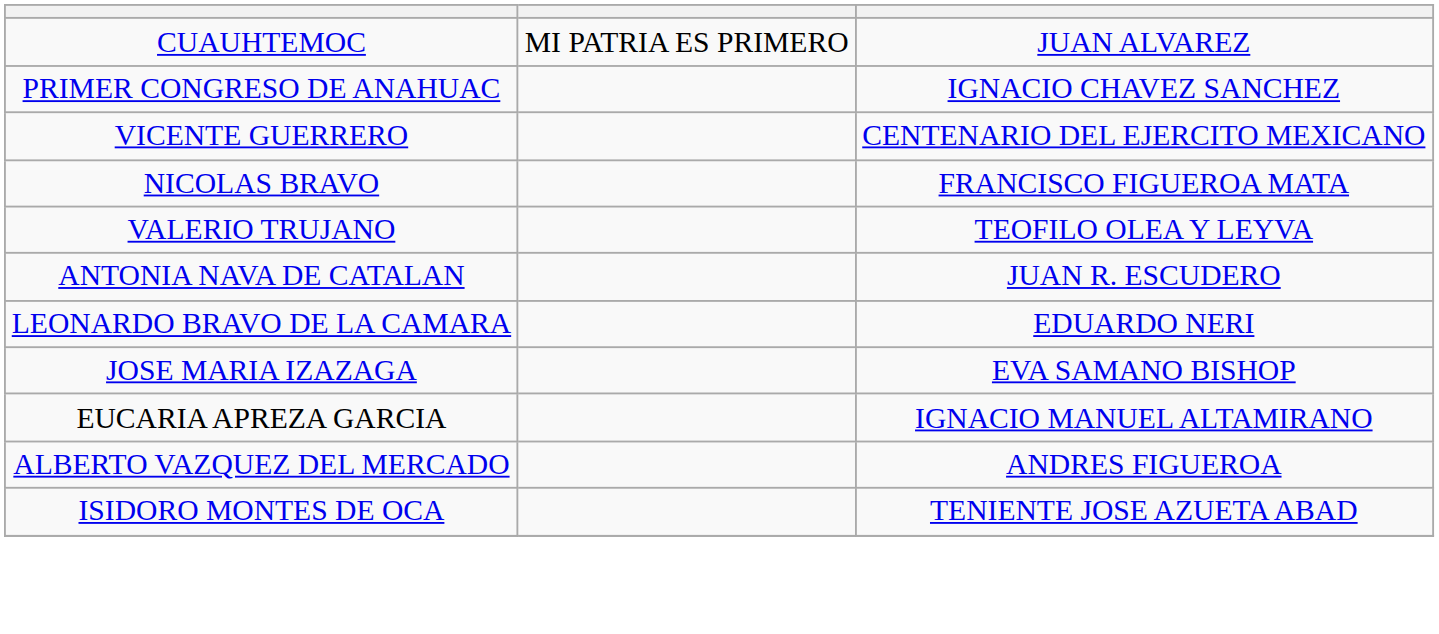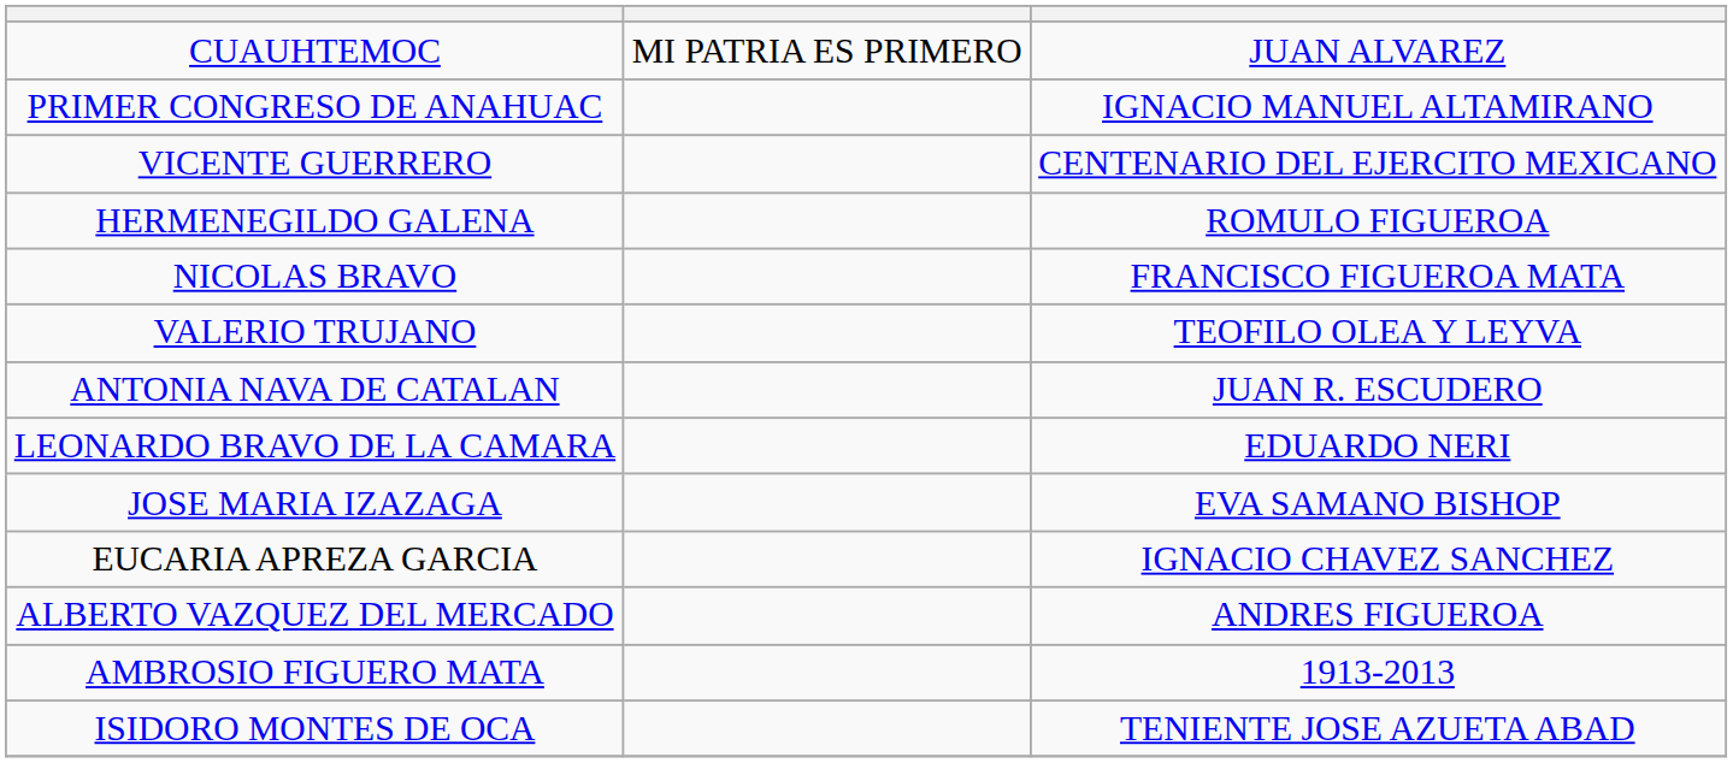 <table class="wikitable">
 <tr>
 <th></th>
 <th></th>
 <th></th>
 </tr>
 <tr>
 <td align=center><a href='#'>CUAUHTEMOC</a></td>
 <td align=center>MI PATRIA ES PRIMERO</td>
 <td align=center><a href='#'>JUAN ALVAREZ</a></td>
 </tr>
 <tr>
 <td align=center><a href='#'>PRIMER CONGRESO DE ANAHUAC</a></td>
 <td></td>
-<td align=center><a href='#'>IGNACIO CHAVEZ SANCHEZ</a></td>
+<td align=center><a href='#'>IGNACIO MANUEL ALTAMIRANO</a></td>
 </tr>
 <tr>
 <td align=center><a href='#'>VICENTE GUERRERO</a></td>
 <td></td>
 <td align=center><a href='#'>CENTENARIO DEL EJERCITO MEXICANO</a></td>
+</tr>
+<tr>
+<td align=center><a href='#'>HERMENEGILDO GALENA</a></td>
+<td></td>
+<td align=center><a href='#'>ROMULO FIGUEROA</a></td>
 </tr>
 <tr>
 <td align=center><a href='#'>NICOLAS BRAVO</a></td>
 <td></td>
 <td align=center><a href='#'>FRANCISCO FIGUEROA MATA</a></td>
 </tr>
 <tr>
 <td align=center><a href='#'>VALERIO TRUJANO</a></td>
 <td></td>
 <td align=center><a href='#'>TEOFILO OLEA Y LEYVA</a></td>
 </tr>
 <tr>
 <td align=center><a href='#'>ANTONIA NAVA DE CATALAN</a></td>
 <td></td>
 <td align=center><a href='#'>JUAN R. ESCUDERO</a></td>
 </tr>
 <tr>
 <td align=center><a href='#'>LEONARDO BRAVO DE LA CAMARA</a></td>
 <td></td>
 <td align=center><a href='#'>EDUARDO NERI</a></td>
 </tr>
 <tr>
 <td align=center><a href='#'>JOSE MARIA IZAZAGA</a></td>
 <td></td>
 <td align=center><a href='#'>EVA SAMANO BISHOP</a></td>
 </tr>
 <tr>
 <td align=center>EUCARIA APREZA GARCIA</td>
 <td></td>
-<td align=center><a href='#'>IGNACIO MANUEL ALTAMIRANO</a></td>
+<td align=center><a href='#'>IGNACIO CHAVEZ SANCHEZ</a></td>
 </tr>
 <tr>
 <td align=center><a href='#'>ALBERTO VAZQUEZ DEL MERCADO</a></td>
 <td></td>
 <td align=center><a href='#'>ANDRES FIGUEROA</a></td>
+</tr>
+<tr>
+<td align=center><a href='#'>AMBROSIO FIGUERO MATA</a></td>
+<td></td>
+<td align=center><a href='#'>1913-2013</a></td>
 </tr>
 <tr>
 <td align=center><a href='#'>ISIDORO MONTES DE OCA</a></td>
 <td></td>
 <td align=center><a href='#'>TENIENTE JOSE AZUETA ABAD</a></td>
 </tr>
 <tr>
 </tr>
 </table>
